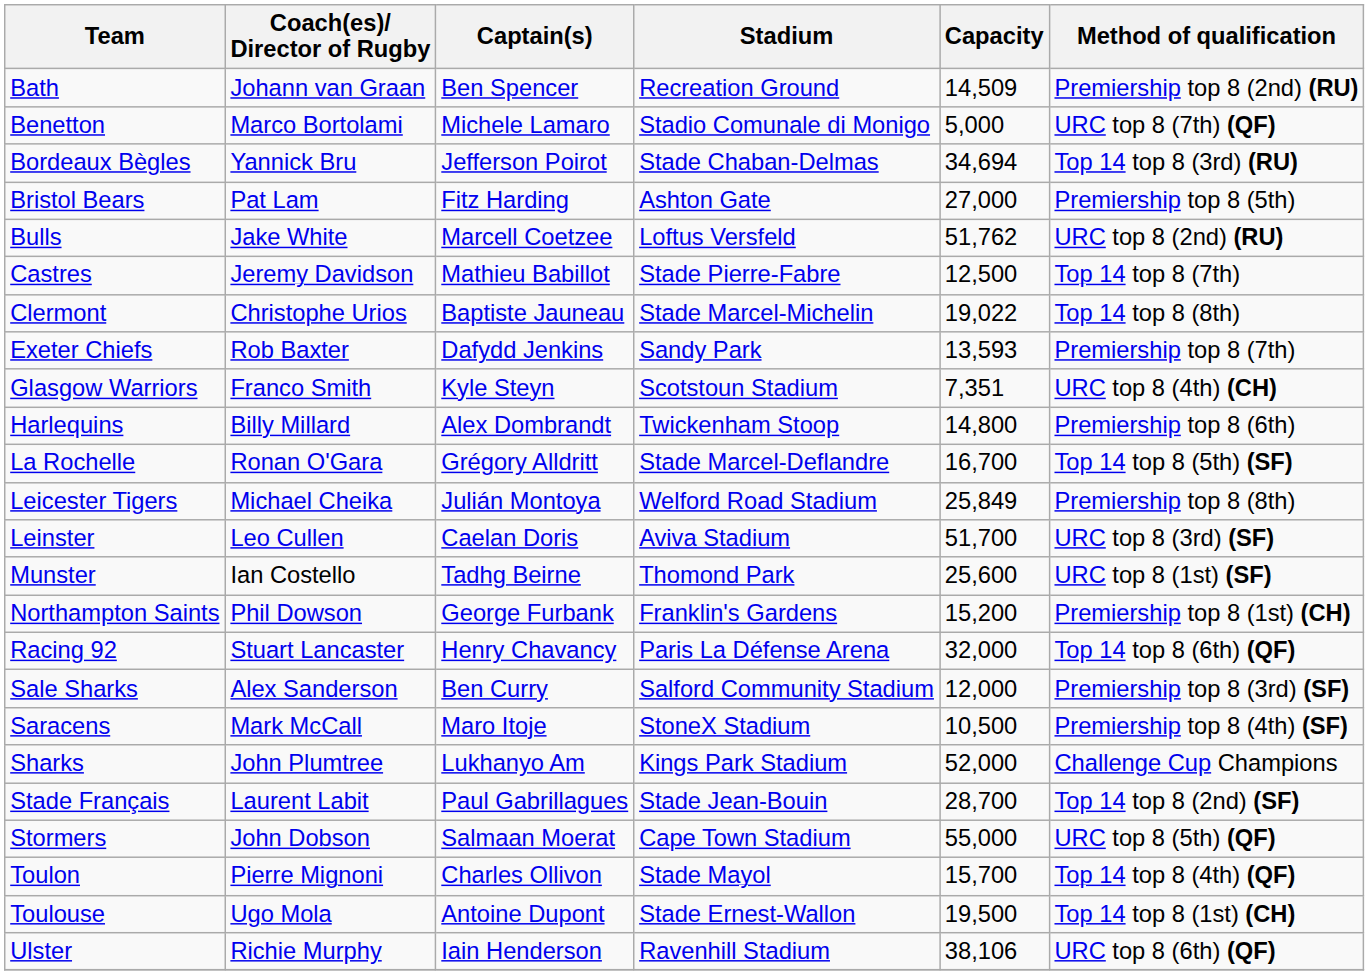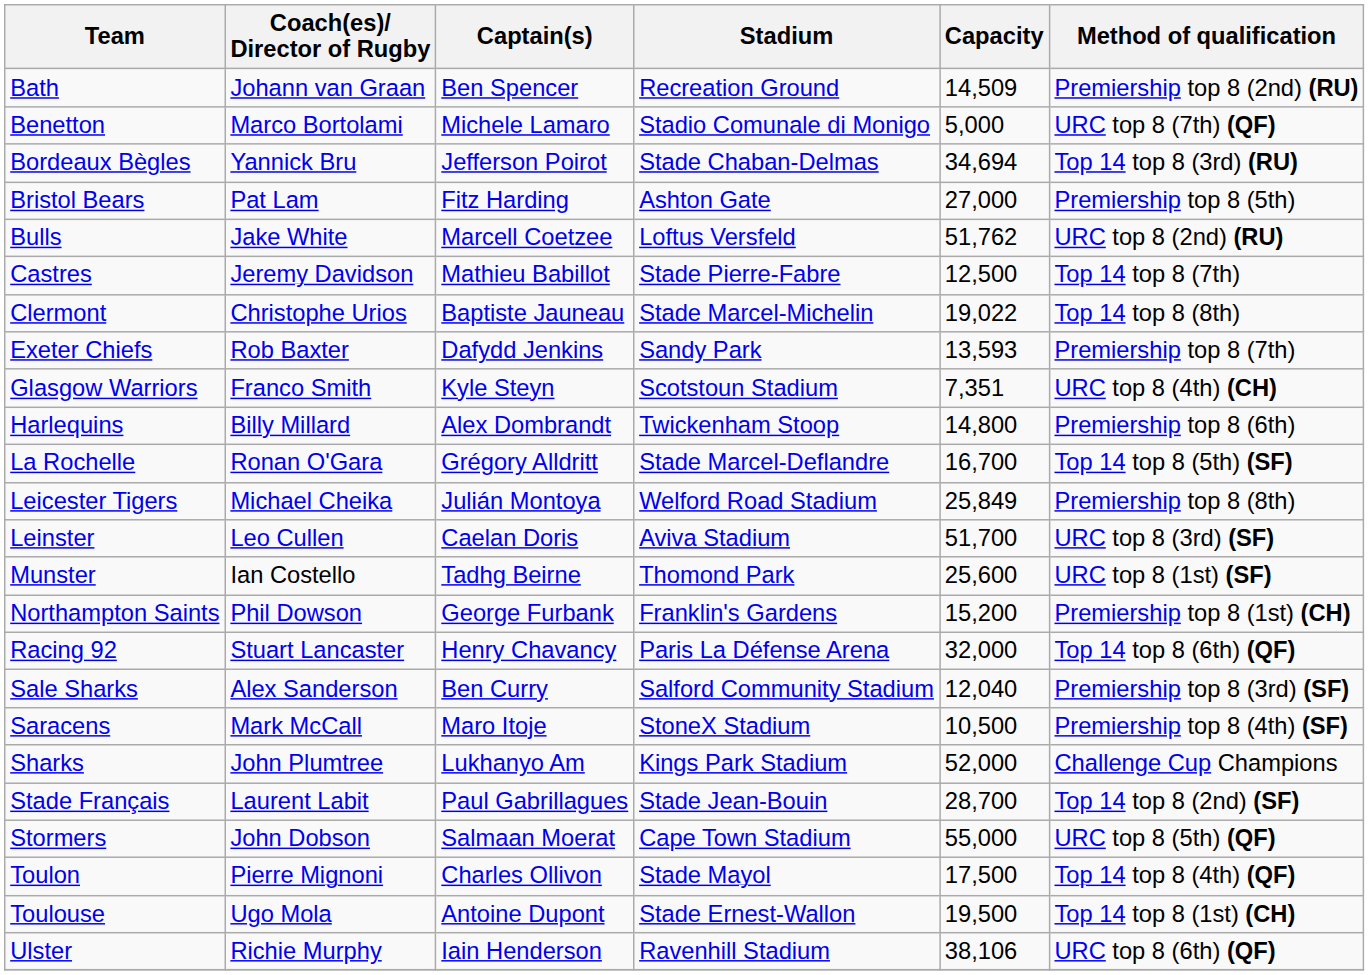 <table class="wikitable sortable">
 <tr>
 <th>Team</th>
 <th>Coach(es)/<br>Director of Rugby</th>
 <th>Captain(s)</th>
 <th>Stadium</th>
 <th>Capacity</th>
 <th>Method of qualification</th>
 </tr>
 <tr>
 <td> <a href='#'>Bath</a></td>
 <td> <a href='#'>Johann van Graan</a></td>
 <td> <a href='#'>Ben Spencer</a></td>
 <td><a href='#'>Recreation Ground</a></td>
 <td>14,509</td>
 <td><a href='#'>Premiership</a> top 8 (2nd) <strong>(RU)</strong></td>
 </tr>
 <tr>
 <td> <a href='#'>Benetton</a></td>
 <td> <a href='#'>Marco Bortolami</a></td>
 <td> <a href='#'>Michele Lamaro</a></td>
 <td><a href='#'>Stadio Comunale di Monigo</a></td>
 <td>5,000</td>
 <td><a href='#'>URC</a> top 8 (7th) <strong>(QF)</strong></td>
 </tr>
 <tr>
 <td> <a href='#'>Bordeaux Bègles</a></td>
 <td> <a href='#'>Yannick Bru</a></td>
 <td> <a href='#'>Jefferson Poirot</a></td>
 <td><a href='#'>Stade Chaban-Delmas</a></td>
 <td>34,694</td>
 <td><a href='#'>Top 14</a> top 8 (3rd) <strong>(RU)</strong></td>
 </tr>
 <tr>
 <td> <a href='#'>Bristol Bears</a></td>
 <td> <a href='#'>Pat Lam</a></td>
 <td> <a href='#'>Fitz Harding</a></td>
 <td><a href='#'>Ashton Gate</a></td>
 <td>27,000</td>
 <td><a href='#'>Premiership</a> top 8 (5th)</td>
 </tr>
 <tr>
 <td> <a href='#'>Bulls</a></td>
 <td> <a href='#'>Jake White</a></td>
 <td> <a href='#'>Marcell Coetzee</a></td>
 <td><a href='#'>Loftus Versfeld</a></td>
 <td>51,762</td>
 <td><a href='#'>URC</a> top 8 (2nd) <strong>(RU)</strong></td>
 </tr>
 <tr>
 <td> <a href='#'>Castres</a></td>
 <td> <a href='#'>Jeremy Davidson</a></td>
 <td> <a href='#'>Mathieu Babillot</a></td>
 <td><a href='#'>Stade Pierre-Fabre</a></td>
 <td>12,500</td>
 <td><a href='#'>Top 14</a> top 8 (7th)</td>
 </tr>
 <tr>
 <td> <a href='#'>Clermont</a></td>
 <td> <a href='#'>Christophe Urios</a></td>
 <td> <a href='#'>Baptiste Jauneau</a></td>
 <td><a href='#'>Stade Marcel-Michelin</a></td>
 <td>19,022</td>
 <td><a href='#'>Top 14</a> top 8 (8th)</td>
 </tr>
 <tr>
 <td> <a href='#'>Exeter Chiefs</a></td>
 <td> <a href='#'>Rob Baxter</a></td>
 <td> <a href='#'>Dafydd Jenkins</a></td>
 <td><a href='#'>Sandy Park</a></td>
 <td>13,593</td>
 <td><a href='#'>Premiership</a> top 8 (7th)</td>
 </tr>
 <tr>
 <td> <a href='#'>Glasgow Warriors</a></td>
 <td> <a href='#'>Franco Smith</a></td>
 <td> <a href='#'>Kyle Steyn</a></td>
 <td><a href='#'>Scotstoun Stadium</a></td>
 <td>7,351</td>
 <td><a href='#'>URC</a> top 8 (4th) <strong>(CH)</strong></td>
 </tr>
 <tr>
 <td> <a href='#'>Harlequins</a></td>
 <td> <a href='#'>Billy Millard</a></td>
 <td> <a href='#'>Alex Dombrandt</a></td>
 <td><a href='#'>Twickenham Stoop</a></td>
 <td>14,800</td>
 <td><a href='#'>Premiership</a> top 8 (6th)</td>
 </tr>
 <tr>
 <td> <a href='#'>La Rochelle</a></td>
 <td> <a href='#'>Ronan O'Gara</a></td>
 <td> <a href='#'>Grégory Alldritt</a></td>
 <td><a href='#'>Stade Marcel-Deflandre</a></td>
 <td>16,700</td>
 <td><a href='#'>Top 14</a> top 8 (5th) <strong>(SF)</strong></td>
 </tr>
 <tr>
 <td> <a href='#'>Leicester Tigers</a></td>
 <td> <a href='#'>Michael Cheika</a></td>
 <td> <a href='#'>Julián Montoya</a></td>
 <td><a href='#'>Welford Road Stadium</a></td>
 <td>25,849</td>
 <td><a href='#'>Premiership</a> top 8 (8th)</td>
 </tr>
 <tr>
 <td> <a href='#'>Leinster</a></td>
 <td> <a href='#'>Leo Cullen</a></td>
 <td> <a href='#'>Caelan Doris</a></td>
 <td><a href='#'>Aviva Stadium</a></td>
 <td>51,700</td>
 <td><a href='#'>URC</a> top 8 (3rd) <strong>(SF)</strong></td>
 </tr>
 <tr>
 <td> <a href='#'>Munster</a></td>
 <td> Ian Costello</td>
 <td> <a href='#'>Tadhg Beirne</a></td>
 <td><a href='#'>Thomond Park</a></td>
 <td>25,600</td>
 <td><a href='#'>URC</a> top 8 (1st) <strong>(SF)</strong></td>
 </tr>
 <tr>
 <td> <a href='#'>Northampton Saints</a></td>
 <td> <a href='#'>Phil Dowson</a></td>
 <td> <a href='#'>George Furbank</a></td>
 <td><a href='#'>Franklin's Gardens</a></td>
 <td>15,200</td>
 <td><a href='#'>Premiership</a> top 8 (1st) <strong>(CH)</strong></td>
 </tr>
 <tr>
 <td> <a href='#'>Racing 92</a></td>
 <td> <a href='#'>Stuart Lancaster</a></td>
 <td> <a href='#'>Henry Chavancy</a></td>
 <td><a href='#'>Paris La Défense Arena</a></td>
 <td>32,000</td>
 <td><a href='#'>Top 14</a> top 8 (6th) <strong>(QF)</strong></td>
 </tr>
 <tr>
 <td> <a href='#'>Sale Sharks</a></td>
 <td> <a href='#'>Alex Sanderson</a></td>
 <td> <a href='#'>Ben Curry</a></td>
 <td><a href='#'>Salford Community Stadium</a></td>
-<td>12,000</td>
+<td>12,040</td>
 <td><a href='#'>Premiership</a> top 8 (3rd) <strong>(SF)</strong></td>
 </tr>
 <tr>
 <td> <a href='#'>Saracens</a></td>
 <td> <a href='#'>Mark McCall</a></td>
 <td> <a href='#'>Maro Itoje</a></td>
 <td><a href='#'>StoneX Stadium</a></td>
 <td>10,500</td>
 <td><a href='#'>Premiership</a> top 8 (4th) <strong>(SF)</strong></td>
 </tr>
 <tr>
 <td> <a href='#'>Sharks</a></td>
 <td> <a href='#'>John Plumtree</a></td>
 <td> <a href='#'>Lukhanyo Am</a></td>
 <td><a href='#'>Kings Park Stadium</a></td>
 <td>52,000</td>
 <td><a href='#'>Challenge Cup</a> Champions</td>
 </tr>
 <tr>
 <td> <a href='#'>Stade Français</a></td>
 <td> <a href='#'>Laurent Labit</a></td>
 <td> <a href='#'>Paul Gabrillagues</a></td>
 <td><a href='#'>Stade Jean-Bouin</a></td>
 <td>28,700</td>
 <td><a href='#'>Top 14</a> top 8 (2nd) <strong>(SF)</strong></td>
 </tr>
 <tr>
 <td> <a href='#'>Stormers</a></td>
 <td> <a href='#'>John Dobson</a></td>
 <td> <a href='#'>Salmaan Moerat</a></td>
 <td><a href='#'>Cape Town Stadium</a></td>
 <td>55,000</td>
 <td><a href='#'>URC</a> top 8 (5th) <strong>(QF)</strong></td>
 </tr>
 <tr>
 <td> <a href='#'>Toulon</a></td>
 <td> <a href='#'>Pierre Mignoni</a></td>
 <td> <a href='#'>Charles Ollivon</a></td>
 <td><a href='#'>Stade Mayol</a></td>
-<td>15,700</td>
+<td>17,500</td>
 <td><a href='#'>Top 14</a> top 8 (4th) <strong>(QF)</strong></td>
 </tr>
 <tr>
 <td> <a href='#'>Toulouse</a></td>
 <td> <a href='#'>Ugo Mola</a></td>
 <td> <a href='#'>Antoine Dupont</a></td>
 <td><a href='#'>Stade Ernest-Wallon</a></td>
 <td>19,500</td>
 <td><a href='#'>Top 14</a> top 8 (1st) <strong>(CH)</strong></td>
 </tr>
 <tr>
 <td> <a href='#'>Ulster</a></td>
 <td> <a href='#'>Richie Murphy</a></td>
 <td> <a href='#'>Iain Henderson</a></td>
 <td><a href='#'>Ravenhill Stadium</a></td>
 <td>38,106</td>
 <td><a href='#'>URC</a> top 8 (6th) <strong>(QF)</strong></td>
 </tr>
 <tr>
 </tr>
 </table>
